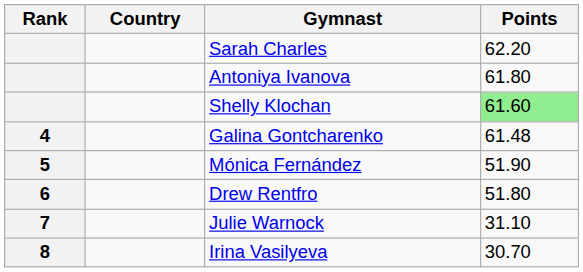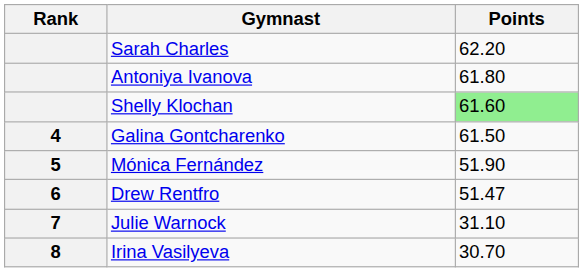 <table class="wikitable" width=500>
 <tr bgcolor="#efefef">
 <th>Rank</th>
-<th>Country</th>
 <th>Gymnast</th>
 <th>Points</th>
 </tr>
 <tr>
 <th></th>
-<td></td>
 <td><a href='#'>Sarah Charles</a></td>
 <td>62.20</td>
 </tr>
 <tr>
 <th></th>
-<td></td>
 <td><a href='#'>Antoniya Ivanova</a></td>
 <td>61.80</td>
 </tr>
 <tr>
 <th></th>
-<td></td>
 <td><a href='#'>Shelly Klochan</a></td>
 <td style="background: lightgreen;">61.60</td>
 </tr>
 <tr>
 <th>4</th>
-<td></td>
 <td><a href='#'>Galina Gontcharenko</a></td>
-<td>61.48</td>
+<td>61.50</td>
 </tr>
 <tr>
 <th>5</th>
-<td></td>
 <td><a href='#'>Mónica Fernández</a></td>
 <td>51.90</td>
 </tr>
 <tr>
 <th>6</th>
-<td></td>
 <td><a href='#'>Drew Rentfro</a></td>
-<td>51.80</td>
+<td>51.47</td>
 </tr>
 <tr>
 <th>7</th>
-<td></td>
 <td><a href='#'>Julie Warnock</a></td>
 <td>31.10</td>
 </tr>
 <tr>
 <th>8</th>
-<td></td>
 <td><a href='#'>Irina Vasilyeva</a></td>
 <td>30.70</td>
 </tr>
 </table>
